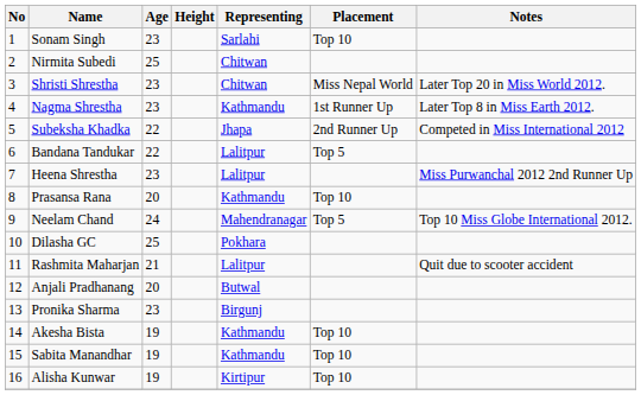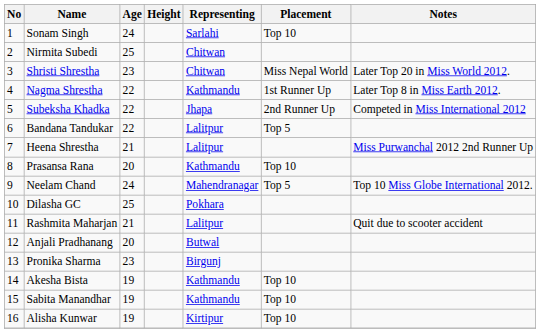 <table class="wikitable sortable" style="font-size: 95%;">
 <tr>
 <th>No</th>
 <th>Name</th>
 <th>Age</th>
 <th>Height</th>
 <th>Representing</th>
 <th>Placement</th>
 <th>Notes</th>
 </tr>
 <tr>
 <td>1</td>
 <td>Sonam Singh</td>
-<td>23</td>
+<td>24</td>
 <td></td>
 <td><a href='#'>Sarlahi</a></td>
 <td>Top 10</td>
 <td></td>
 </tr>
 <tr>
 <td>2</td>
 <td>Nirmita Subedi</td>
 <td>25</td>
 <td></td>
 <td><a href='#'>Chitwan</a></td>
 <td></td>
 <td></td>
 </tr>
 <tr>
 <td>3</td>
 <td><a href='#'>Shristi Shrestha</a></td>
 <td>23</td>
 <td></td>
 <td><a href='#'>Chitwan</a></td>
 <td>Miss Nepal World</td>
 <td>Later Top 20 in <a href='#'>Miss World 2012</a>.</td>
 </tr>
 <tr>
 <td>4</td>
 <td><a href='#'>Nagma Shrestha</a></td>
-<td>23</td>
+<td>22</td>
 <td></td>
 <td><a href='#'>Kathmandu</a></td>
 <td>1st Runner Up</td>
 <td>Later Top 8 in <a href='#'>Miss Earth 2012</a>.</td>
 </tr>
 <tr>
 <td>5</td>
 <td><a href='#'>Subeksha Khadka</a></td>
 <td>22</td>
 <td></td>
 <td><a href='#'>Jhapa</a></td>
 <td>2nd Runner Up</td>
 <td>Competed in <a href='#'>Miss International 2012</a></td>
 </tr>
 <tr>
 <td>6</td>
 <td>Bandana Tandukar</td>
 <td>22</td>
 <td></td>
 <td><a href='#'>Lalitpur</a></td>
 <td>Top 5</td>
 <td></td>
 </tr>
 <tr>
 <td>7</td>
 <td>Heena Shrestha</td>
-<td>23</td>
+<td>21</td>
 <td></td>
 <td><a href='#'>Lalitpur</a></td>
 <td></td>
 <td><a href='#'>Miss Purwanchal</a> 2012 2nd Runner Up</td>
 </tr>
 <tr>
 <td>8</td>
 <td>Prasansa Rana</td>
 <td>20</td>
 <td></td>
 <td><a href='#'>Kathmandu</a></td>
 <td>Top 10</td>
 <td></td>
 </tr>
 <tr>
 <td>9</td>
 <td>Neelam Chand</td>
 <td>24</td>
 <td></td>
 <td><a href='#'>Mahendranagar</a></td>
 <td>Top 5</td>
 <td>Top 10 <a href='#'>Miss Globe International</a> 2012.</td>
 </tr>
 <tr>
 <td>10</td>
 <td>Dilasha GC</td>
 <td>25</td>
 <td></td>
 <td><a href='#'>Pokhara</a></td>
 <td></td>
 <td></td>
 </tr>
 <tr>
 <td>11</td>
 <td>Rashmita Maharjan</td>
 <td>21</td>
 <td></td>
 <td><a href='#'>Lalitpur</a></td>
 <td></td>
 <td>Quit due to scooter accident</td>
 </tr>
 <tr>
 <td>12</td>
 <td>Anjali Pradhanang</td>
 <td>20</td>
 <td></td>
 <td><a href='#'>Butwal</a></td>
 <td></td>
 <td></td>
 </tr>
 <tr>
 <td>13</td>
 <td>Pronika Sharma</td>
 <td>23</td>
 <td></td>
 <td><a href='#'>Birgunj</a></td>
 <td></td>
 <td></td>
 </tr>
 <tr>
 <td>14</td>
 <td>Akesha Bista</td>
 <td>19</td>
 <td></td>
 <td><a href='#'>Kathmandu</a></td>
 <td>Top 10</td>
 <td></td>
 </tr>
 <tr>
 <td>15</td>
 <td>Sabita Manandhar</td>
 <td>19</td>
 <td></td>
 <td><a href='#'>Kathmandu</a></td>
 <td>Top 10</td>
 <td></td>
 </tr>
 <tr>
 <td>16</td>
 <td>Alisha Kunwar</td>
 <td>19</td>
 <td></td>
 <td><a href='#'>Kirtipur</a></td>
 <td>Top 10</td>
 <td></td>
 </tr>
 <tr>
 </tr>
 </table>
